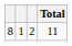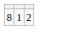 <table class="wikitable">
 <tr>
 <th></th>
 <th></th>
 <th></th>
-<th>Total</th>
 </tr>
 <tr style="text-align:center;">
 <td>8</td>
 <td>1</td>
 <td>2</td>
-<td>11</td>
 </tr>
 </table>
